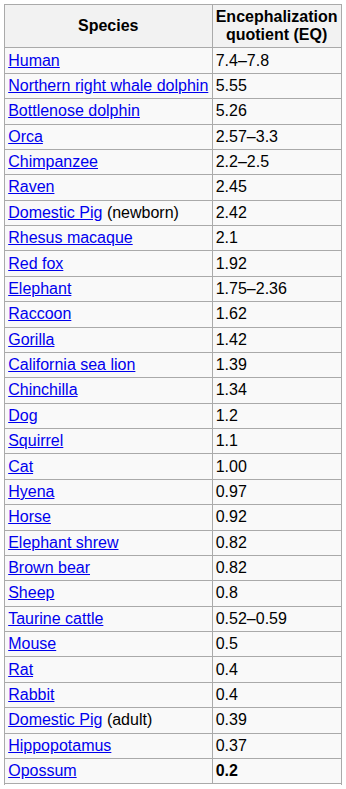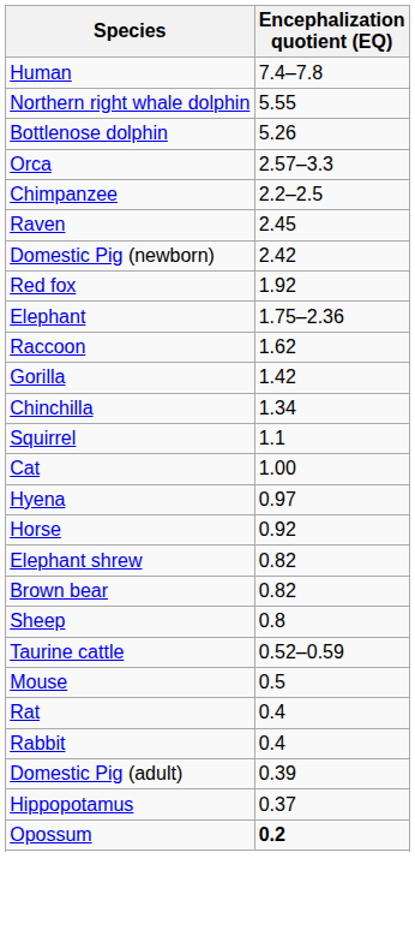 <table class="wikitable sortable">
 <tr>
 <th>Species</th>
 <th>Encephalization<br> quotient (EQ)</th>
 </tr>
 <tr>
 <td><a href='#'>Human</a></td>
 <td>7.4–7.8</td>
 </tr>
 <tr>
 <td><a href='#'>Northern right whale dolphin</a></td>
 <td>5.55</td>
 </tr>
 <tr>
 <td><a href='#'>Bottlenose dolphin</a></td>
 <td>5.26</td>
 </tr>
 <tr>
 <td><a href='#'>Orca</a></td>
 <td>2.57–3.3</td>
 </tr>
 <tr>
 <td><a href='#'>Chimpanzee</a></td>
 <td>2.2–2.5</td>
 </tr>
 <tr>
 <td><a href='#'>Raven</a></td>
 <td>2.45</td>
 </tr>
 <tr>
 <td><a href='#'>Domestic Pig</a> (newborn)</td>
 <td>2.42</td>
 </tr>
 <tr>
-<td><a href='#'>Rhesus macaque</a></td>
-<td>2.1</td>
-</tr>
-<tr>
 <td><a href='#'>Red fox</a></td>
 <td>1.92</td>
 </tr>
 <tr>
 <td><a href='#'>Elephant</a></td>
 <td>1.75–2.36</td>
 </tr>
 <tr>
 <td><a href='#'>Raccoon</a></td>
 <td>1.62</td>
 </tr>
 <tr>
 <td><a href='#'>Gorilla</a></td>
 <td>1.42</td>
 </tr>
 <tr>
-<td><a href='#'>California sea lion</a></td>
-<td>1.39</td>
-</tr>
-<tr>
 <td><a href='#'>Chinchilla</a></td>
 <td>1.34</td>
-</tr>
-<tr>
-<td><a href='#'>Dog</a></td>
-<td>1.2</td>
 </tr>
 <tr>
 <td><a href='#'>Squirrel</a></td>
 <td>1.1</td>
 </tr>
 <tr>
 <td><a href='#'>Cat</a></td>
 <td>1.00</td>
 </tr>
 <tr>
 <td><a href='#'>Hyena</a></td>
 <td>0.97</td>
 </tr>
 <tr>
 <td><a href='#'>Horse</a></td>
 <td>0.92</td>
 </tr>
 <tr>
 <td><a href='#'>Elephant shrew</a></td>
 <td>0.82</td>
 </tr>
 <tr>
 <td><a href='#'>Brown bear</a></td>
 <td>0.82</td>
 </tr>
 <tr>
 <td><a href='#'>Sheep</a></td>
 <td>0.8</td>
 </tr>
 <tr>
 <td><a href='#'>Taurine cattle</a></td>
 <td>0.52–0.59</td>
 </tr>
 <tr>
 <td><a href='#'>Mouse</a></td>
 <td>0.5</td>
 </tr>
 <tr>
 <td><a href='#'>Rat</a></td>
 <td>0.4</td>
 </tr>
 <tr>
 <td><a href='#'>Rabbit</a></td>
 <td>0.4</td>
 </tr>
 <tr>
 <td><a href='#'>Domestic Pig</a> (adult)</td>
 <td>0.39</td>
 </tr>
 <tr>
 <td><a href='#'>Hippopotamus</a></td>
 <td>0.37</td>
 </tr>
 <tr>
 <td><a href='#'>Opossum</a></td>
 <td><strong>0.2</strong></td>
 </tr>
 <tr>
 </tr>
 <tr>
 </tr>
 </table>
